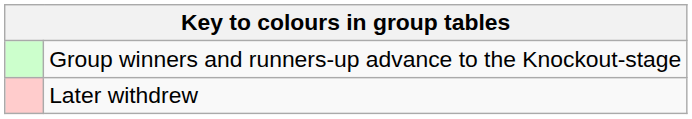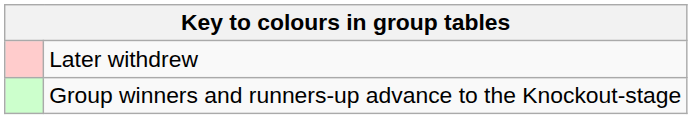 <table class="wikitable" style="text-align: center;">
 <tr>
 <th colspan=2>Key to colours in group tables</th>
 </tr>
 <tr>
+<td style="background:#fcc; width: 20px;"></td>
+<td style="text-align:left">Later withdrew</td>
+</tr>
+<tr>
 <td style="background:#ccffcc; width: 20px;"></td>
 <td style="text-align:left">Group winners and runners-up advance to the Knockout-stage</td>
 </tr>
-<tr>
-<td style="background:#fcc; width: 20px;"></td>
-<td style="text-align:left">Later withdrew</td>
-</tr>
 </table>
